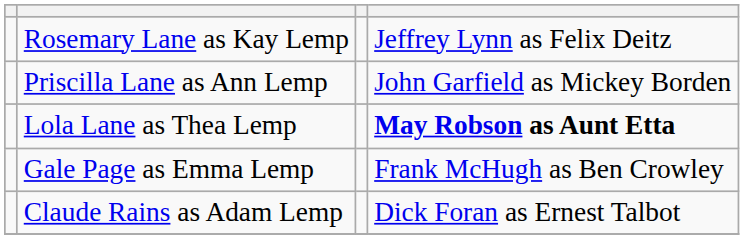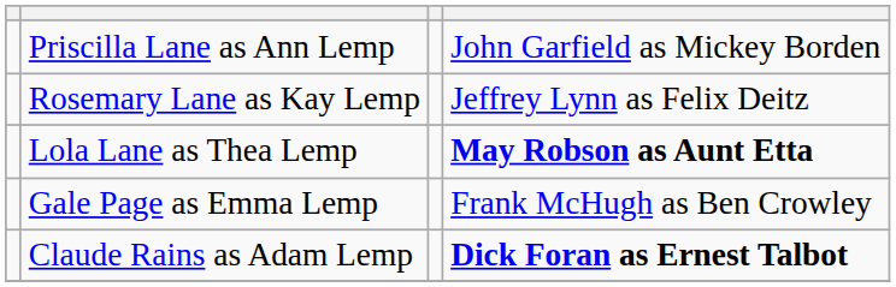 <table class="wikitable">
 <tr>
 <th></th>
 <th></th>
 <th></th>
 <th></th>
 </tr>
 <tr>
 <td></td>
+<td><a href='#'>Priscilla Lane</a> as Ann Lemp</td>
+<td></td>
+<td><a href='#'>John Garfield</a> as Mickey Borden</td>
+</tr>
+<tr>
+<td></td>
 <td><a href='#'>Rosemary Lane</a> as Kay Lemp</td>
 <td></td>
 <td><a href='#'>Jeffrey Lynn</a> as Felix Deitz</td>
-</tr>
-<tr>
-<td></td>
-<td><a href='#'>Priscilla Lane</a> as Ann Lemp</td>
-<td></td>
-<td><a href='#'>John Garfield</a> as Mickey Borden</td>
 </tr>
 <tr>
 <td></td>
 <td><a href='#'>Lola Lane</a> as Thea Lemp</td>
 <td></td>
 <td><strong><a href='#'>May Robson</a> as Aunt Etta</strong></td>
 </tr>
 <tr>
 <td></td>
 <td><a href='#'>Gale Page</a> as Emma Lemp</td>
 <td></td>
 <td><a href='#'>Frank McHugh</a> as Ben Crowley</td>
 </tr>
 <tr>
 <td></td>
 <td><a href='#'>Claude Rains</a> as Adam Lemp</td>
 <td></td>
-<td><a href='#'>Dick Foran</a> as Ernest Talbot</td>
+<td><strong><a href='#'>Dick Foran</a> as Ernest Talbot</strong></td>
 </tr>
 <tr>
 </tr>
 </table>
